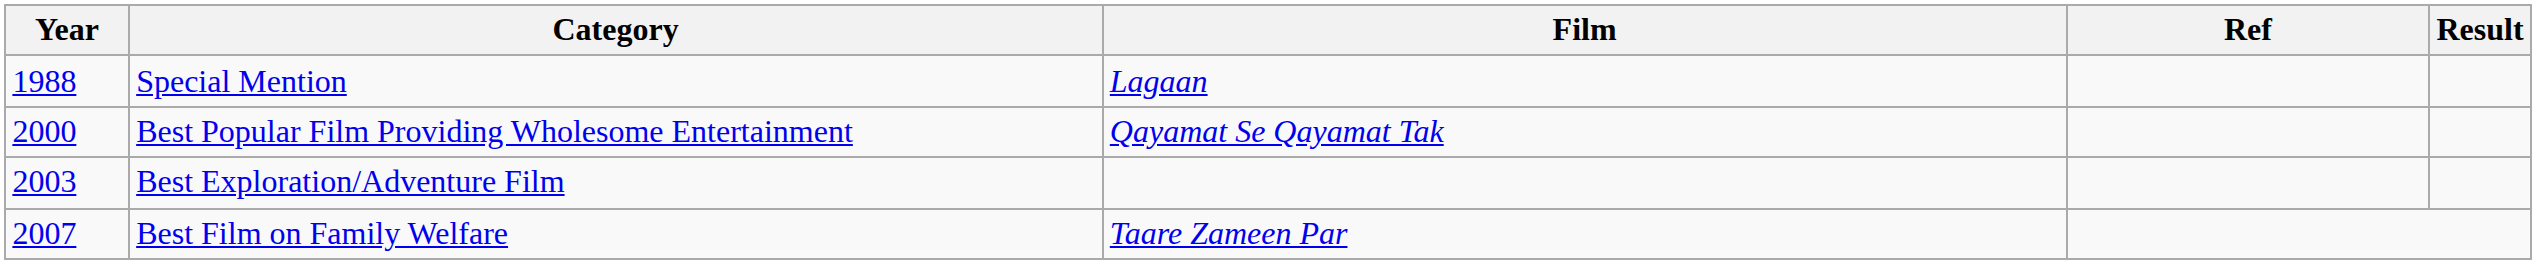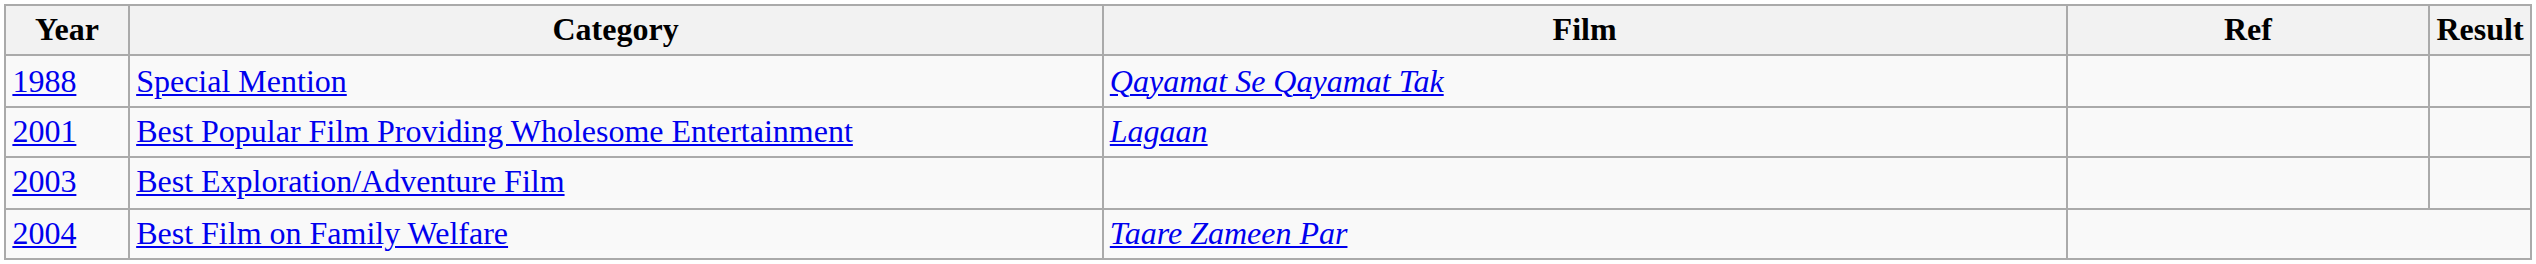 <table class="wikitable" style="width:100%;">
 <tr>
 <th width="5%">Year</th>
 <th style="width:40%;">Category</th>
 <th style="width:40%;">Film</th>
 <th style="width:15%;">Ref</th>
 <th style="width:15%;">Result</th>
 </tr>
 <tr>
 <td><a href='#'>1988</a></td>
 <td><a href='#'>Special Mention</a></td>
-<td><em><a href='#'>Lagaan</a></em></td>
+<td><em><a href='#'>Qayamat Se Qayamat Tak</a></em></td>
 <td></td>
 <td></td>
 </tr>
 <tr>
-<td><a href='#'>2000</a></td>
+<td><a href='#'>2001</a></td>
 <td><a href='#'>Best Popular Film Providing Wholesome Entertainment</a></td>
-<td><em><a href='#'>Qayamat Se Qayamat Tak</a></em></td>
+<td><em><a href='#'>Lagaan</a></em></td>
 <td></td>
 <td></td>
 </tr>
 <tr>
 <td><a href='#'>2003</a></td>
 <td><a href='#'>Best Exploration/Adventure Film</a></td>
 <td><em></em></td>
 <td></td>
 <td></td>
 </tr>
 <tr>
-<td><a href='#'>2007</a></td>
+<td><a href='#'>2004</a></td>
 <td><a href='#'>Best Film on Family Welfare</a></td>
 <td><em><a href='#'>Taare Zameen Par</a></em></td>
 </tr>
 </table>
